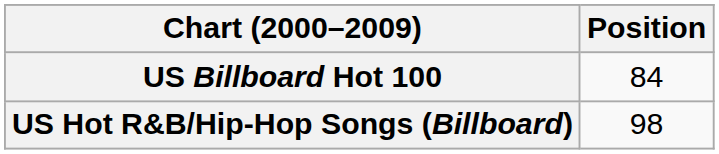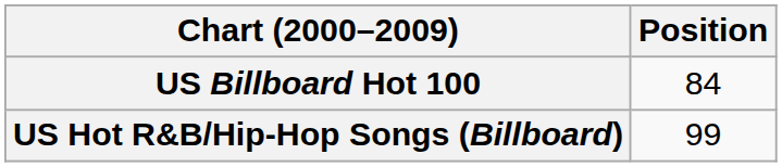 <table class="wikitable sortable plainrowheaders" style="text-align:center">
 <tr>
 <th scope="col">Chart (2000–2009)</th>
 <th scope="col">Position</th>
 </tr>
 <tr>
 <th scope="row">US <em>Billboard</em> Hot 100</th>
 <td>84</td>
 </tr>
 <tr>
 <th scope="row">US Hot R&B/Hip-Hop Songs (<em>Billboard</em>)</th>
-<td>98</td>
+<td>99</td>
 </tr>
 </table>
